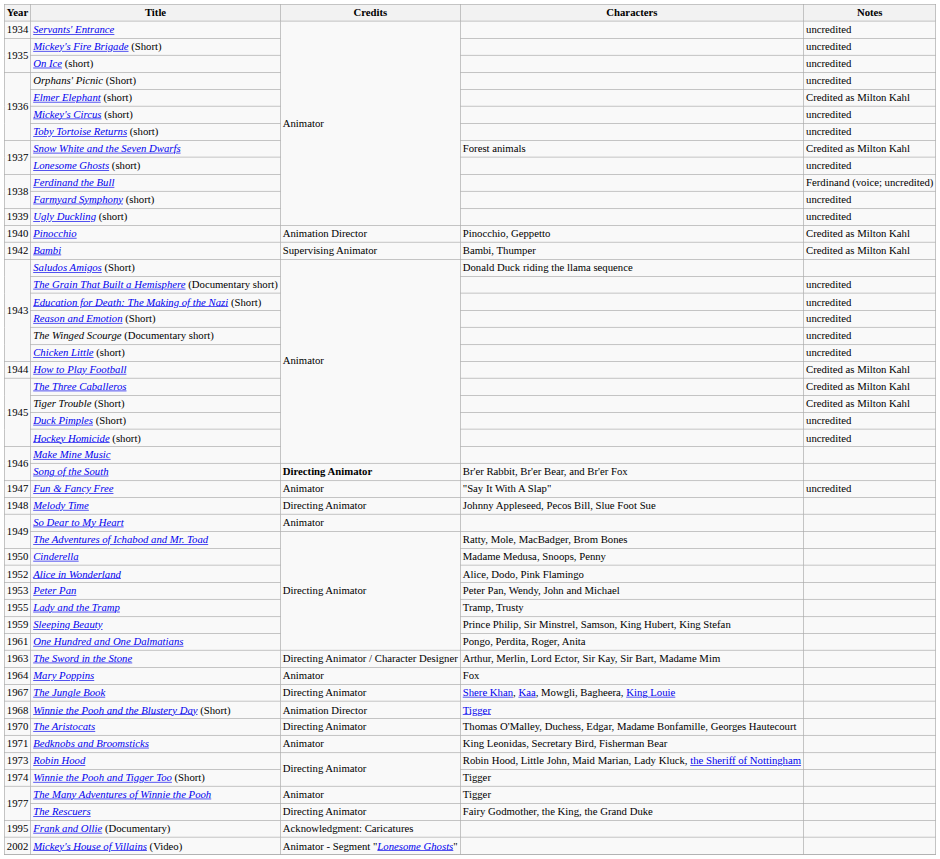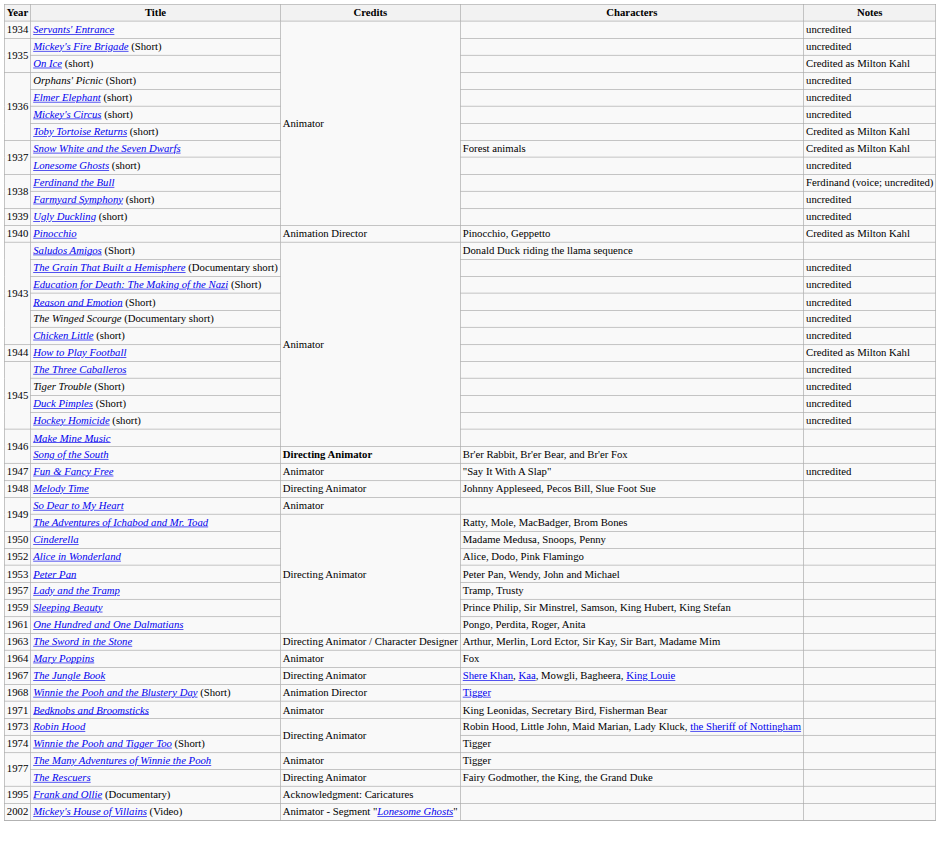 <table class="wikitable sortable">
 <tr>
 <th>Year</th>
 <th>Title</th>
 <th>Credits</th>
 <th>Characters</th>
 <th>Notes</th>
 </tr>
 <tr>
 <td>1934</td>
 <td><em><a href='#'>Servants' Entrance</a></em></td>
 <td rowspan="12">Animator</td>
 <td></td>
 <td>uncredited</td>
 </tr>
 <tr>
 <td rowspan="2">1935</td>
 <td><em><a href='#'>Mickey's Fire Brigade</a></em> (Short)</td>
 <td></td>
 <td>uncredited</td>
 </tr>
 <tr>
 <td><em><a href='#'>On Ice</a></em> (short)</td>
 <td></td>
-<td>uncredited</td>
+<td>Credited as Milton Kahl</td>
 </tr>
 <tr>
 <td rowspan="4">1936</td>
 <td><em>Orphans' Picnic</em> (Short)</td>
 <td></td>
 <td>uncredited</td>
 </tr>
 <tr>
 <td><em><a href='#'>Elmer Elephant</a></em> (short)</td>
 <td></td>
-<td>Credited as Milton Kahl</td>
+<td>uncredited</td>
 </tr>
 <tr>
 <td><em><a href='#'>Mickey's Circus</a></em> (short)</td>
 <td></td>
 <td>uncredited</td>
 </tr>
 <tr>
 <td><em><a href='#'>Toby Tortoise Returns</a></em> (short)</td>
 <td></td>
-<td>uncredited</td>
+<td>Credited as Milton Kahl</td>
 </tr>
 <tr>
 <td rowspan="2">1937</td>
 <td><em><a href='#'>Snow White and the Seven Dwarfs</a></em></td>
 <td>Forest animals</td>
 <td>Credited as Milton Kahl</td>
 </tr>
 <tr>
 <td><em><a href='#'>Lonesome Ghosts</a></em> (short)</td>
 <td></td>
 <td>uncredited</td>
 </tr>
 <tr>
 <td rowspan="2">1938</td>
 <td><em><a href='#'>Ferdinand the Bull</a></em></td>
 <td></td>
 <td>Ferdinand (voice; uncredited)</td>
 </tr>
 <tr>
 <td><em><a href='#'>Farmyard Symphony</a></em> (short)</td>
 <td></td>
 <td>uncredited</td>
 </tr>
 <tr>
 <td>1939</td>
 <td><em><a href='#'>Ugly Duckling</a></em> (short)</td>
 <td></td>
 <td>uncredited</td>
 </tr>
 <tr>
 <td>1940</td>
 <td><em><a href='#'>Pinocchio</a></em></td>
 <td>Animation Director</td>
 <td>Pinocchio, Geppetto</td>
-<td>Credited as Milton Kahl</td>
-</tr>
-<tr>
-<td>1942</td>
-<td><em><a href='#'>Bambi</a></em></td>
-<td>Supervising Animator</td>
-<td>Bambi, Thumper</td>
 <td>Credited as Milton Kahl</td>
 </tr>
 <tr>
 <td rowspan="6">1943</td>
 <td><em><a href='#'>Saludos Amigos</a></em> (Short)</td>
 <td rowspan="12">Animator</td>
 <td>Donald Duck riding the llama sequence</td>
 <td></td>
 </tr>
 <tr>
 <td><em><a href='#'>The Grain That Built a Hemisphere</a></em> (Documentary short)</td>
 <td></td>
 <td>uncredited</td>
 </tr>
 <tr>
 <td><em><a href='#'>Education for Death: The Making of the Nazi</a></em> (Short)</td>
 <td></td>
 <td>uncredited</td>
 </tr>
 <tr>
 <td><em><a href='#'>Reason and Emotion</a></em> (Short)</td>
 <td></td>
 <td>uncredited</td>
 </tr>
 <tr>
 <td><em>The Winged Scourge</em> (Documentary short)</td>
 <td></td>
 <td>uncredited</td>
 </tr>
 <tr>
 <td><em><a href='#'>Chicken Little</a></em> (short)</td>
 <td></td>
 <td>uncredited</td>
 </tr>
 <tr>
 <td>1944</td>
 <td><em><a href='#'>How to Play Football</a></em></td>
 <td></td>
 <td>Credited as Milton Kahl</td>
 </tr>
 <tr>
 <td rowspan="4">1945</td>
 <td><em><a href='#'>The Three Caballeros</a></em></td>
 <td></td>
-<td>Credited as Milton Kahl</td>
+<td>uncredited</td>
 </tr>
 <tr>
 <td><em>Tiger Trouble</em> (Short)</td>
 <td></td>
-<td>Credited as Milton Kahl</td>
+<td>uncredited</td>
 </tr>
 <tr>
 <td><em><a href='#'>Duck Pimples</a></em> (Short)</td>
 <td></td>
 <td>uncredited</td>
 </tr>
 <tr>
 <td><em><a href='#'>Hockey Homicide</a></em> (short)</td>
 <td></td>
 <td>uncredited</td>
 </tr>
 <tr>
 <td rowspan="2">1946</td>
 <td><em><a href='#'>Make Mine Music</a></em></td>
 <td></td>
 <td></td>
 </tr>
 <tr>
 <td><em><a href='#'>Song of the South</a></em></td>
 <td><strong>Directing Animator</strong></td>
 <td>Br'er Rabbit, Br'er Bear, and Br'er Fox</td>
 <td></td>
 </tr>
 <tr>
 <td>1947</td>
 <td><em><a href='#'>Fun & Fancy Free</a></em></td>
 <td>Animator</td>
 <td>"Say It With A Slap"</td>
 <td>uncredited</td>
 </tr>
 <tr>
 <td>1948</td>
 <td><em><a href='#'>Melody Time</a></em></td>
 <td>Directing Animator</td>
 <td>Johnny Appleseed, Pecos Bill, Slue Foot Sue</td>
 <td></td>
 </tr>
 <tr>
 <td rowspan="2">1949</td>
 <td><em><a href='#'>So Dear to My Heart</a></em></td>
 <td>Animator</td>
 <td></td>
 <td></td>
 </tr>
 <tr>
 <td><em><a href='#'>The Adventures of Ichabod and Mr. Toad</a></em></td>
 <td rowspan="7">Directing Animator</td>
 <td>Ratty, Mole, MacBadger, Brom Bones</td>
 <td></td>
 </tr>
 <tr>
 <td>1950</td>
 <td><em><a href='#'>Cinderella</a></em></td>
 <td>Madame Medusa, Snoops, Penny</td>
 <td></td>
 </tr>
 <tr>
 <td>1952</td>
 <td><em><a href='#'>Alice in Wonderland</a></em></td>
 <td>Alice, Dodo, Pink Flamingo</td>
 <td></td>
 </tr>
 <tr>
 <td>1953</td>
 <td><em><a href='#'>Peter Pan</a></em></td>
 <td>Peter Pan, Wendy, John and Michael</td>
 <td></td>
 </tr>
 <tr>
-<td>1955</td>
+<td>1957</td>
 <td><em><a href='#'>Lady and the Tramp</a></em></td>
 <td>Tramp, Trusty</td>
 <td></td>
 </tr>
 <tr>
 <td>1959</td>
 <td><em><a href='#'>Sleeping Beauty</a></em></td>
 <td>Prince Philip, Sir Minstrel, Samson, King Hubert, King Stefan</td>
 <td></td>
 </tr>
 <tr>
 <td>1961</td>
 <td><em><a href='#'>One Hundred and One Dalmatians</a></em></td>
 <td>Pongo, Perdita, Roger, Anita</td>
 <td></td>
 </tr>
 <tr>
 <td>1963</td>
 <td><em><a href='#'>The Sword in the Stone</a></em></td>
 <td>Directing Animator / Character Designer</td>
 <td>Arthur, Merlin, Lord Ector, Sir Kay, Sir Bart, Madame Mim</td>
 <td></td>
 </tr>
 <tr>
 <td>1964</td>
 <td><em><a href='#'>Mary Poppins</a></em></td>
 <td>Animator</td>
 <td>Fox</td>
 <td></td>
 </tr>
 <tr>
 <td>1967</td>
 <td><em><a href='#'>The Jungle Book</a></em></td>
 <td>Directing Animator</td>
 <td><a href='#'>Shere Khan</a>, <a href='#'>Kaa</a>, Mowgli, Bagheera, <a href='#'>King Louie</a></td>
 <td></td>
 </tr>
 <tr>
 <td>1968</td>
 <td><em><a href='#'>Winnie the Pooh and the Blustery Day</a></em> (Short)</td>
 <td>Animation Director</td>
 <td><a href='#'>Tigger</a></td>
-<td></td>
-</tr>
-<tr>
-<td>1970</td>
-<td><em><a href='#'>The Aristocats</a></em></td>
-<td>Directing Animator</td>
-<td>Thomas O'Malley, Duchess, Edgar, Madame Bonfamille, Georges Hautecourt</td>
 <td></td>
 </tr>
 <tr>
 <td>1971</td>
 <td><em><a href='#'>Bedknobs and Broomsticks</a></em></td>
 <td>Animator</td>
 <td>King Leonidas, Secretary Bird, Fisherman Bear</td>
 <td></td>
 </tr>
 <tr>
 <td>1973</td>
 <td><em><a href='#'>Robin Hood</a></em></td>
 <td rowspan="2">Directing Animator</td>
 <td>Robin Hood, Little John, Maid Marian, Lady Kluck, <a href='#'>the Sheriff of Nottingham</a></td>
 <td></td>
 </tr>
 <tr>
 <td>1974</td>
 <td><em><a href='#'>Winnie the Pooh and Tigger Too</a></em> (Short)</td>
 <td>Tigger</td>
 <td></td>
 </tr>
 <tr>
 <td rowspan="2">1977</td>
 <td><em><a href='#'>The Many Adventures of Winnie the Pooh</a></em></td>
 <td>Animator</td>
 <td>Tigger</td>
 <td></td>
 </tr>
 <tr>
 <td><em><a href='#'>The Rescuers</a></em></td>
 <td>Directing Animator</td>
 <td>Fairy Godmother, the King, the Grand Duke</td>
 <td></td>
 </tr>
 <tr>
 <td>1995</td>
 <td><em><a href='#'>Frank and Ollie</a></em> (Documentary)</td>
 <td>Acknowledgment: Caricatures</td>
 <td></td>
 <td></td>
 </tr>
 <tr>
 <td>2002</td>
 <td><em><a href='#'>Mickey's House of Villains</a></em> (Video)</td>
 <td>Animator - Segment "<em><a href='#'>Lonesome Ghosts</a></em>"</td>
 <td></td>
 <td></td>
 </tr>
 <tr>
 </tr>
 </table>
